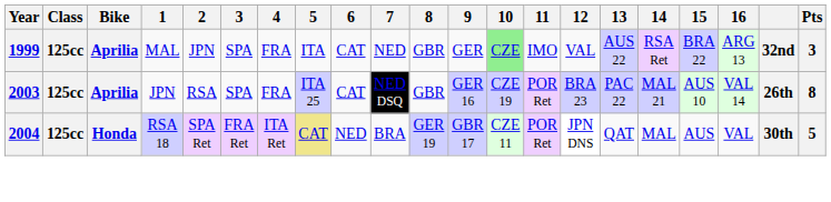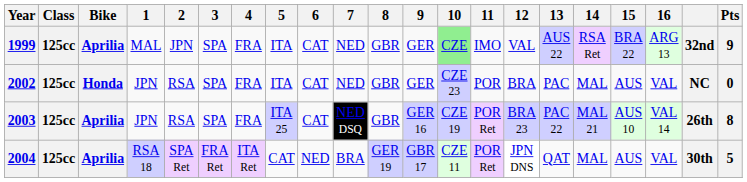 <table class="wikitable" style="text-align:center">
 <tr>
 <th>Year</th>
 <th>Class</th>
 <th>Bike</th>
 <th>1</th>
 <th>2</th>
 <th>3</th>
 <th>4</th>
 <th>5</th>
 <th>6</th>
 <th>7</th>
 <th>8</th>
 <th>9</th>
 <th>10</th>
 <th>11</th>
 <th>12</th>
 <th>13</th>
 <th>14</th>
 <th>15</th>
 <th>16</th>
 <th></th>
 <th>Pts</th>
 </tr>
 <tr>
 <th align="left"><a href='#'>1999</a></th>
 <th align="left">125cc</th>
 <th align="left"><a href='#'>Aprilia</a></th>
 <td><a href='#'>MAL</a></td>
 <td><a href='#'>JPN</a></td>
 <td><a href='#'>SPA</a></td>
 <td><a href='#'>FRA</a></td>
 <td><a href='#'>ITA</a></td>
 <td><a href='#'>CAT</a></td>
 <td><a href='#'>NED</a></td>
 <td><a href='#'>GBR</a></td>
 <td><a href='#'>GER</a></td>
 <td style="background: lightgreen;"><a href='#'>CZE</a></td>
 <td><a href='#'>IMO</a></td>
 <td><a href='#'>VAL</a></td>
 <td style="background:#cfcfff;"><a href='#'>AUS</a><br><small>22</small></td>
 <td style="background:#EFCFFF;"><a href='#'>RSA</a><br><small>Ret</small></td>
 <td style="background:#cfcfff;"><a href='#'>BRA</a><br><small>22</small></td>
 <td style="background:#DFFFDF;"><a href='#'>ARG</a><br><small>13</small></td>
 <th>32nd</th>
-<th>3</th>
+<th>9</th>
+</tr>
+<tr>
+<th align="left"><a href='#'>2002</a></th>
+<th align="left">125cc</th>
+<th align="left"><a href='#'>Honda</a></th>
+<td><a href='#'>JPN</a></td>
+<td><a href='#'>RSA</a></td>
+<td><a href='#'>SPA</a></td>
+<td><a href='#'>FRA</a></td>
+<td><a href='#'>ITA</a></td>
+<td><a href='#'>CAT</a></td>
+<td><a href='#'>NED</a></td>
+<td><a href='#'>GBR</a></td>
+<td><a href='#'>GER</a></td>
+<td style="background:#cfcfff;"><a href='#'>CZE</a><br><small>23</small></td>
+<td><a href='#'>POR</a></td>
+<td><a href='#'>BRA</a></td>
+<td><a href='#'>PAC</a></td>
+<td><a href='#'>MAL</a></td>
+<td><a href='#'>AUS</a></td>
+<td><a href='#'>VAL</a></td>
+<th>NC</th>
+<th>0</th>
 </tr>
 <tr>
 <th align="left"><a href='#'>2003</a></th>
 <th align="left">125cc</th>
 <th align="left"><a href='#'>Aprilia</a></th>
 <td><a href='#'>JPN</a></td>
 <td><a href='#'>RSA</a></td>
 <td><a href='#'>SPA</a></td>
 <td><a href='#'>FRA</a></td>
 <td style="background:#cfcfff;"><a href='#'>ITA</a><br><small>25</small></td>
 <td><a href='#'>CAT</a></td>
 <td style="background:black; color:white;"><a href='#'><span>NED</span></a><br><small>DSQ</small></td>
 <td><a href='#'>GBR</a></td>
 <td style="background:#cfcfff;"><a href='#'>GER</a><br><small>16</small></td>
 <td style="background:#cfcfff;"><a href='#'>CZE</a><br><small>19</small></td>
 <td style="background:#EFCFFF;"><a href='#'>POR</a><br><small>Ret</small></td>
 <td style="background:#cfcfff;"><a href='#'>BRA</a><br><small>23</small></td>
 <td style="background:#cfcfff;"><a href='#'>PAC</a><br><small>22</small></td>
 <td style="background:#cfcfff;"><a href='#'>MAL</a><br><small>21</small></td>
 <td style="background:#DFFFDF;"><a href='#'>AUS</a><br><small>10</small></td>
 <td style="background:#DFFFDF;"><a href='#'>VAL</a><br><small>14</small></td>
 <th>26th</th>
 <th>8</th>
 </tr>
 <tr>
 <th align="left"><a href='#'>2004</a></th>
 <th align="left">125cc</th>
-<th align="left"><a href='#'>Honda</a></th>
+<th align="left"><a href='#'>Aprilia</a></th>
 <td style="background:#cfcfff;"><a href='#'>RSA</a><br><small>18</small></td>
 <td style="background:#EFCFFF;"><a href='#'>SPA</a><br><small>Ret</small></td>
 <td style="background:#EFCFFF;"><a href='#'>FRA</a><br><small>Ret</small></td>
 <td style="background:#EFCFFF;"><a href='#'>ITA</a><br><small>Ret</small></td>
-<td style="background: khaki;"><a href='#'>CAT</a></td>
+<td><a href='#'>CAT</a></td>
 <td><a href='#'>NED</a></td>
 <td><a href='#'>BRA</a></td>
 <td style="background:#cfcfff;"><a href='#'>GER</a><br><small>19</small></td>
 <td style="background:#cfcfff;"><a href='#'>GBR</a><br><small>17</small></td>
 <td style="background:#DFFFDF;"><a href='#'>CZE</a><br><small>11</small></td>
 <td style="background:#EFCFFF;"><a href='#'>POR</a><br><small>Ret</small></td>
 <td style="background:#FFFFFF;"><a href='#'>JPN</a><br><small>DNS</small></td>
 <td><a href='#'>QAT</a></td>
 <td><a href='#'>MAL</a></td>
 <td><a href='#'>AUS</a></td>
 <td><a href='#'>VAL</a></td>
 <th>30th</th>
 <th>5</th>
 </tr>
 </table>
